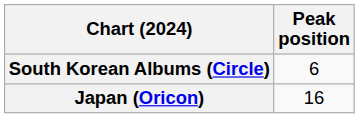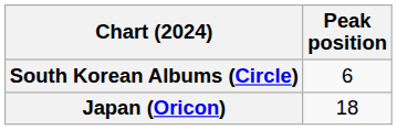 <table class="wikitable plainrowheaders" style="text-align:center">
 <tr>
 <th scope="col">Chart (2024)</th>
 <th scope="col">Peak<br>position</th>
 </tr>
 <tr>
 <th scope="row">South Korean Albums (<a href='#'>Circle</a>)</th>
 <td>6</td>
 </tr>
 <tr>
 <th scope="row">Japan (<a href='#'>Oricon</a>)</th>
-<td>16</td>
+<td>18</td>
 </tr>
 </table>
